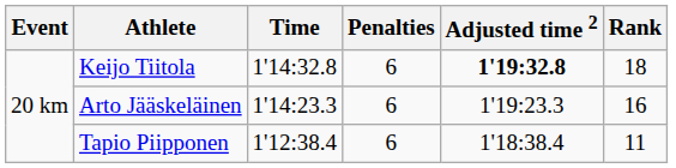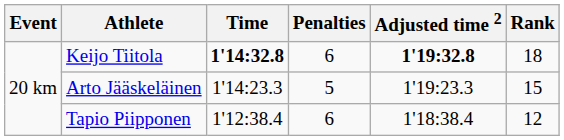 <table class="wikitable" style="font-size:90%">
 <tr>
 <th>Event</th>
 <th>Athlete</th>
 <th>Time</th>
 <th>Penalties</th>
 <th>Adjusted time <sup>2</sup></th>
 <th>Rank</th>
 </tr>
 <tr>
 <td rowspan="3">20 km</td>
 <td><a href='#'>Keijo Tiitola</a></td>
-<td align="center">1'14:32.8</td>
+<td align="center"><strong>1'14:32.8</strong></td>
 <td align="center">6</td>
 <td align="center"><strong>1'19:32.8</strong></td>
 <td align="center">18</td>
 </tr>
 <tr>
 <td><a href='#'>Arto Jääskeläinen</a></td>
 <td align="center">1'14:23.3</td>
-<td align="center">6</td>
+<td align="center">5</td>
 <td align="center">1'19:23.3</td>
-<td align="center">16</td>
+<td align="center">15</td>
 </tr>
 <tr>
 <td><a href='#'>Tapio Piipponen</a></td>
 <td align="center">1'12:38.4</td>
 <td align="center">6</td>
 <td align="center">1'18:38.4</td>
-<td align="center">11</td>
+<td align="center">12</td>
 </tr>
 </table>
